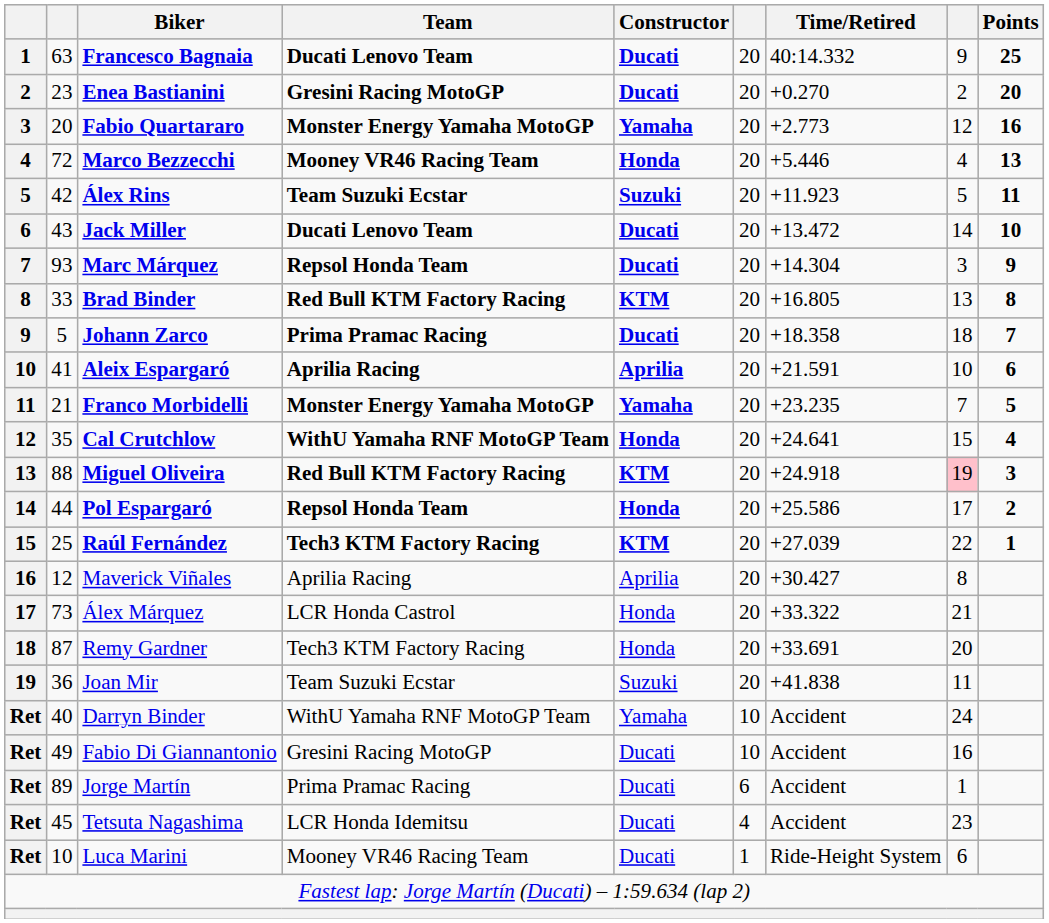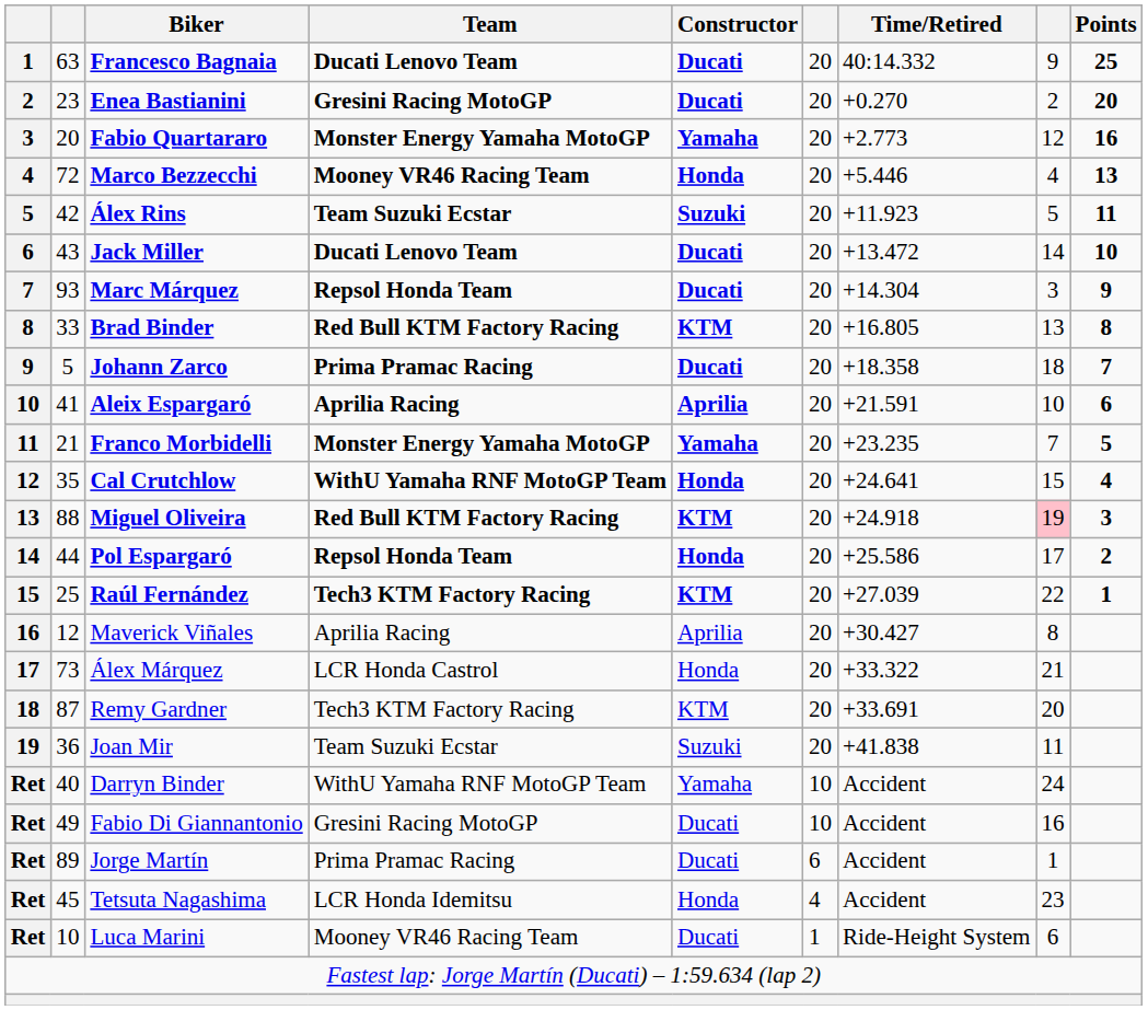 <table class="wikitable sortable" style="font-size: 85%;">
 <tr>
 <th scope="col"></th>
 <th scope="col"></th>
 <th scope="col">Biker</th>
 <th scope="col">Team</th>
 <th scope="col">Constructor</th>
 <th scope="col" class="unsortable"></th>
 <th scope="col" class="unsortable">Time/Retired</th>
 <th scope="col"></th>
 <th scope="col">Points</th>
 </tr>
 <tr>
 <th scope="row">1</th>
 <td align="center">63</td>
 <td> <strong><a href='#'>Francesco Bagnaia</a></strong></td>
 <td><strong>Ducati Lenovo Team</strong></td>
 <td><strong><a href='#'>Ducati</a></strong></td>
 <td>20</td>
 <td>40:14.332</td>
 <td align="center">9</td>
 <td align="center"><strong>25</strong></td>
 </tr>
 <tr>
 <th scope="row">2</th>
 <td align="center">23</td>
 <td> <strong><a href='#'>Enea Bastianini</a></strong></td>
 <td><strong>Gresini Racing MotoGP</strong></td>
 <td><strong><a href='#'>Ducati</a></strong></td>
 <td>20</td>
 <td>+0.270</td>
 <td align="center">2</td>
 <td align="center"><strong>20</strong></td>
 </tr>
 <tr>
 <th scope="row">3</th>
 <td align="center">20</td>
 <td> <strong><a href='#'>Fabio Quartararo</a></strong></td>
 <td><strong>Monster Energy Yamaha MotoGP</strong></td>
 <td><strong><a href='#'>Yamaha</a></strong></td>
 <td>20</td>
 <td>+2.773</td>
 <td align="center">12</td>
 <td align="center"><strong>16</strong></td>
 </tr>
 <tr>
 <th scope="row">4</th>
 <td align="center">72</td>
 <td> <strong><a href='#'>Marco Bezzecchi</a></strong></td>
 <td><strong>Mooney VR46 Racing Team</strong></td>
 <td><strong><a href='#'>Honda</a></strong></td>
 <td>20</td>
 <td>+5.446</td>
 <td align="center">4</td>
 <td align="center"><strong>13</strong></td>
 </tr>
 <tr>
 <th scope="row">5</th>
 <td align="center">42</td>
 <td> <strong><a href='#'>Álex Rins</a></strong></td>
 <td><strong>Team Suzuki Ecstar</strong></td>
 <td><strong><a href='#'>Suzuki</a></strong></td>
 <td>20</td>
 <td>+11.923</td>
 <td align="center">5</td>
 <td align="center"><strong>11</strong></td>
 </tr>
 <tr>
 <th scope="row">6</th>
 <td align="center">43</td>
 <td> <strong><a href='#'>Jack Miller</a></strong></td>
 <td><strong>Ducati Lenovo Team</strong></td>
 <td><strong><a href='#'>Ducati</a></strong></td>
 <td>20</td>
 <td>+13.472</td>
 <td align="center">14</td>
 <td align="center"><strong>10</strong></td>
 </tr>
 <tr>
 <th scope="row">7</th>
 <td align="center">93</td>
 <td> <strong><a href='#'>Marc Márquez</a></strong></td>
 <td><strong>Repsol Honda Team</strong></td>
 <td><strong><a href='#'>Ducati</a></strong></td>
 <td>20</td>
 <td>+14.304</td>
 <td align="center">3</td>
 <td align="center"><strong>9</strong></td>
 </tr>
 <tr>
 <th scope="row">8</th>
 <td align="center">33</td>
 <td> <strong><a href='#'>Brad Binder</a></strong></td>
 <td><strong>Red Bull KTM Factory Racing</strong></td>
 <td><strong><a href='#'>KTM</a></strong></td>
 <td>20</td>
 <td>+16.805</td>
 <td align="center">13</td>
 <td align="center"><strong>8</strong></td>
 </tr>
 <tr>
 <th scope="row">9</th>
 <td align="center">5</td>
 <td> <strong><a href='#'>Johann Zarco</a></strong></td>
 <td><strong>Prima Pramac Racing</strong></td>
 <td><strong><a href='#'>Ducati</a></strong></td>
 <td>20</td>
 <td>+18.358</td>
 <td align="center">18</td>
 <td align="center"><strong>7</strong></td>
 </tr>
 <tr>
 <th scope="row">10</th>
 <td align="center">41</td>
 <td> <strong><a href='#'>Aleix Espargaró</a></strong></td>
 <td><strong>Aprilia Racing</strong></td>
 <td><strong><a href='#'>Aprilia</a></strong></td>
 <td>20</td>
 <td>+21.591</td>
 <td align="center">10</td>
 <td align="center"><strong>6</strong></td>
 </tr>
 <tr>
 <th scope="row">11</th>
 <td align="center">21</td>
 <td> <strong><a href='#'>Franco Morbidelli</a></strong></td>
 <td><strong>Monster Energy Yamaha MotoGP</strong></td>
 <td><strong><a href='#'>Yamaha</a></strong></td>
 <td>20</td>
 <td>+23.235</td>
 <td align="center">7</td>
 <td align="center"><strong>5</strong></td>
 </tr>
 <tr>
 <th scope="row">12</th>
 <td align="center">35</td>
 <td> <strong><a href='#'>Cal Crutchlow</a></strong></td>
 <td><strong>WithU Yamaha RNF MotoGP Team</strong></td>
 <td><strong><a href='#'>Honda</a></strong></td>
 <td>20</td>
 <td>+24.641</td>
 <td align="center">15</td>
 <td align="center"><strong>4</strong></td>
 </tr>
 <tr>
 <th scope="row">13</th>
 <td align="center">88</td>
 <td> <strong><a href='#'>Miguel Oliveira</a></strong></td>
 <td><strong>Red Bull KTM Factory Racing</strong></td>
 <td><strong><a href='#'>KTM</a></strong></td>
 <td>20</td>
 <td>+24.918</td>
 <td align="center" style="background: pink;">19</td>
 <td align="center"><strong>3</strong></td>
 </tr>
 <tr>
 <th scope="row">14</th>
 <td align="center">44</td>
 <td> <strong><a href='#'>Pol Espargaró</a></strong></td>
 <td><strong>Repsol Honda Team</strong></td>
 <td><strong><a href='#'>Honda</a></strong></td>
 <td>20</td>
 <td>+25.586</td>
 <td align="center">17</td>
 <td align="center"><strong>2</strong></td>
 </tr>
 <tr>
 <th scope="row">15</th>
 <td align="center">25</td>
 <td> <strong><a href='#'>Raúl Fernández</a></strong></td>
 <td><strong>Tech3 KTM Factory Racing</strong></td>
 <td><strong><a href='#'>KTM</a></strong></td>
 <td>20</td>
 <td>+27.039</td>
 <td align="center">22</td>
 <td align="center"><strong>1</strong></td>
 </tr>
 <tr>
 <th scope="row">16</th>
 <td align="center">12</td>
 <td> <a href='#'>Maverick Viñales</a></td>
 <td>Aprilia Racing</td>
 <td><a href='#'>Aprilia</a></td>
 <td>20</td>
 <td>+30.427</td>
 <td align="center">8</td>
 <td></td>
 </tr>
 <tr>
 <th scope="row">17</th>
 <td align="center">73</td>
 <td> <a href='#'>Álex Márquez</a></td>
 <td>LCR Honda Castrol</td>
 <td><a href='#'>Honda</a></td>
 <td>20</td>
 <td>+33.322</td>
 <td align="center">21</td>
 <td></td>
 </tr>
 <tr>
 <th scope="row">18</th>
 <td align="center">87</td>
 <td> <a href='#'>Remy Gardner</a></td>
 <td>Tech3 KTM Factory Racing</td>
-<td><a href='#'>Honda</a></td>
+<td><a href='#'>KTM</a></td>
 <td>20</td>
 <td>+33.691</td>
 <td align="center">20</td>
 <td></td>
 </tr>
 <tr>
 <th scope="row">19</th>
 <td align="center">36</td>
 <td> <a href='#'>Joan Mir</a></td>
 <td>Team Suzuki Ecstar</td>
 <td><a href='#'>Suzuki</a></td>
 <td>20</td>
 <td>+41.838</td>
 <td align="center">11</td>
 <td></td>
 </tr>
 <tr>
 <th scope="row">Ret</th>
 <td align="center">40</td>
 <td> <a href='#'>Darryn Binder</a></td>
 <td>WithU Yamaha RNF MotoGP Team</td>
 <td><a href='#'>Yamaha</a></td>
 <td>10</td>
 <td>Accident</td>
 <td align="center">24</td>
 <td></td>
 </tr>
 <tr>
 <th scope="row">Ret</th>
 <td align="center">49</td>
 <td> <a href='#'>Fabio Di Giannantonio</a></td>
 <td>Gresini Racing MotoGP</td>
 <td><a href='#'>Ducati</a></td>
 <td>10</td>
 <td>Accident</td>
 <td align="center">16</td>
 <td></td>
 </tr>
 <tr>
 <th scope="row">Ret</th>
 <td align="center">89</td>
 <td> <a href='#'>Jorge Martín</a></td>
 <td>Prima Pramac Racing</td>
 <td><a href='#'>Ducati</a></td>
 <td>6</td>
 <td>Accident</td>
 <td align="center">1</td>
 <td></td>
 </tr>
 <tr>
 <th scope="row">Ret</th>
 <td align="center">45</td>
 <td> <a href='#'>Tetsuta Nagashima</a></td>
 <td>LCR Honda Idemitsu</td>
-<td><a href='#'>Ducati</a></td>
+<td><a href='#'>Honda</a></td>
 <td>4</td>
 <td>Accident</td>
 <td align="center">23</td>
 <td></td>
 </tr>
 <tr>
 <th scope="row">Ret</th>
 <td align="center">10</td>
 <td> <a href='#'>Luca Marini</a></td>
 <td>Mooney VR46 Racing Team</td>
 <td><a href='#'>Ducati</a></td>
 <td>1</td>
 <td>Ride-Height System</td>
 <td align="center">6</td>
 <td></td>
 </tr>
 <tr class="sortbottom">
 <td colspan="9" style="text-align:center"><em><a href='#'>Fastest lap</a>:  <a href='#'>Jorge Martín</a> (<a href='#'>Ducati</a>) – 1:59.634 (lap 2)</em></td>
 </tr>
 <tr>
 <th colspan=9></th>
 </tr>
 </table>
